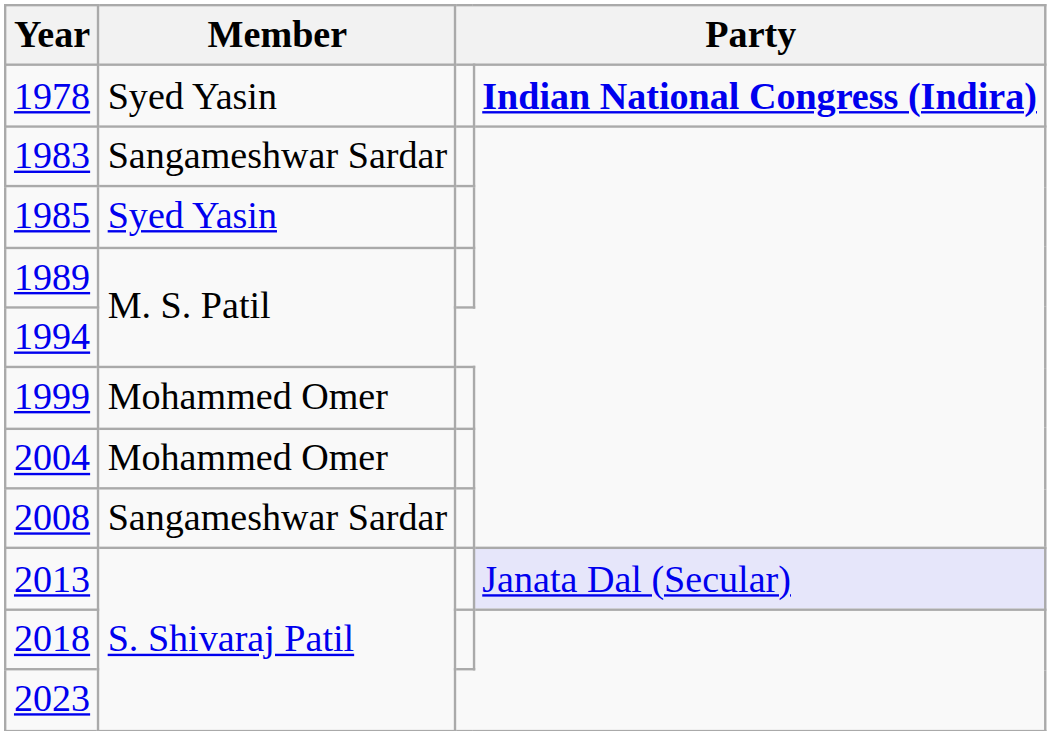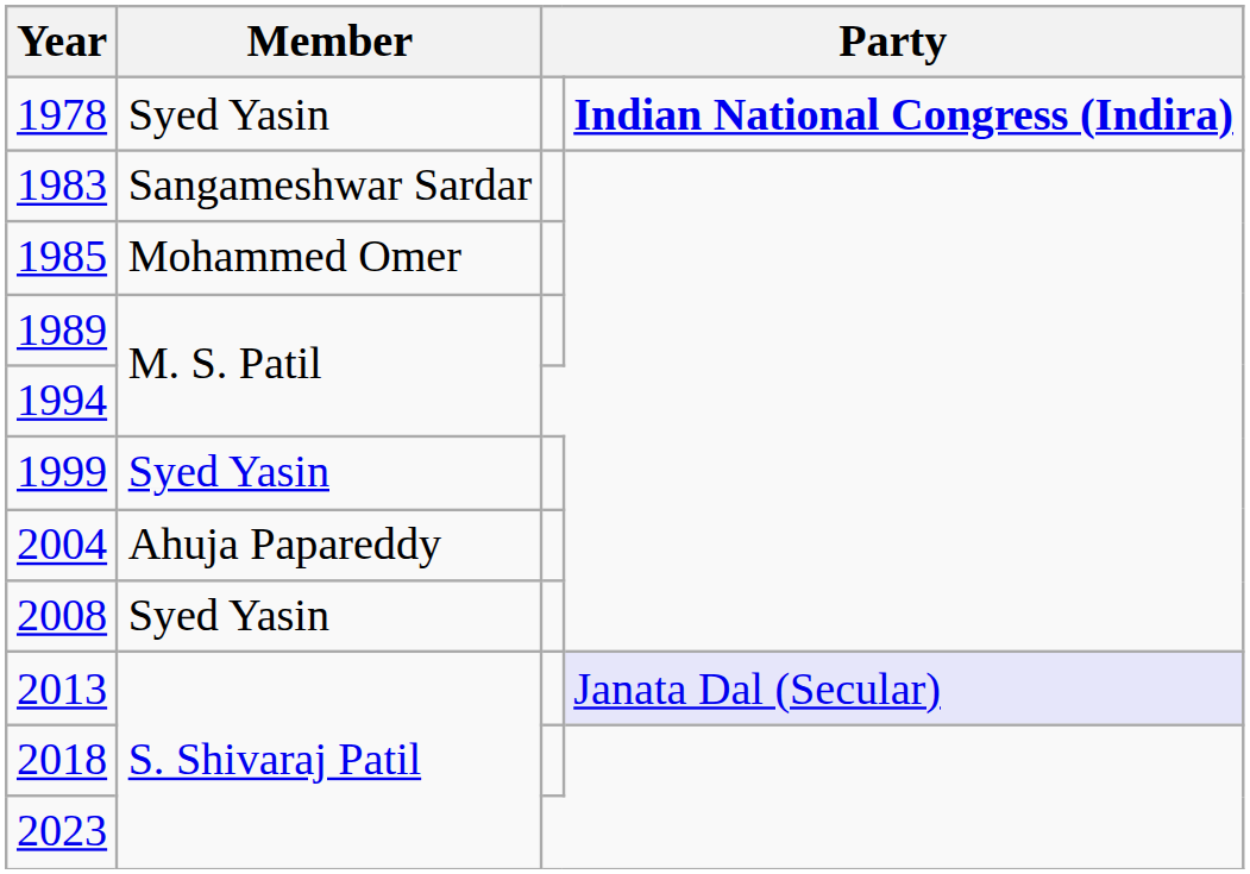 <table class="wikitable">
 <tr>
 <th>Year</th>
 <th>Member</th>
 <th colspan="2">Party</th>
 </tr>
 <tr>
 <td><a href='#'>1978</a></td>
 <td>Syed Yasin</td>
 <td bgcolor=></td>
 <td><strong><a href='#'>Indian National Congress (Indira)</a></strong></td>
 </tr>
 <tr>
 <td><a href='#'>1983</a></td>
 <td>Sangameshwar Sardar</td>
 <td></td>
 </tr>
 <tr>
 <td><a href='#'>1985</a></td>
-<td><a href='#'>Syed Yasin</a></td>
+<td>Mohammed Omer</td>
 <td></td>
 </tr>
 <tr>
 <td><a href='#'>1989</a></td>
 <td rowspan="2">M. S. Patil</td>
 <td></td>
 </tr>
 <tr>
 <td><a href='#'>1994</a></td>
 </tr>
 <tr>
 <td><a href='#'>1999</a></td>
-<td>Mohammed Omer</td>
+<td><a href='#'>Syed Yasin</a></td>
 <td></td>
 </tr>
 <tr>
 <td><a href='#'>2004</a></td>
-<td>Mohammed Omer</td>
+<td>Ahuja Papareddy</td>
 <td></td>
 </tr>
 <tr>
 <td><a href='#'>2008</a></td>
-<td>Sangameshwar Sardar</td>
+<td>Syed Yasin</td>
 <td></td>
 </tr>
 <tr>
 <td><a href='#'>2013</a></td>
 <td rowspan="3"><a href='#'>S. Shivaraj Patil</a></td>
 <td bgcolor=></td>
 <td style="background: lavender;"><a href='#'>Janata Dal (Secular)</a></td>
 </tr>
 <tr>
 <td><a href='#'>2018</a></td>
 <td></td>
 </tr>
 <tr>
 <td><a href='#'>2023</a></td>
 </tr>
 </table>
